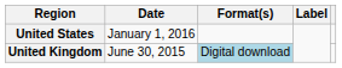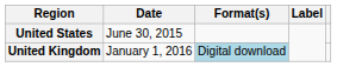 <table class="wikitable plainrowheaders">
 <tr>
 <th scope="col">Region</th>
 <th scope="col">Date</th>
 <th scope="col">Format(s)</th>
 <th scope="col">Label</th>
 <th scope="col"></th>
 </tr>
 <tr>
 <th scope="row">United States</th>
-<td>January 1, 2016</td>
+<td>June 30, 2015</td>
 <td></td>
 <td rowspan="2"></td>
 <td></td>
 </tr>
 <tr>
 <th scope="row">United Kingdom</th>
-<td>June 30, 2015</td>
+<td>January 1, 2016</td>
 <td style="background: lightblue;">Digital download</td>
 <td></td>
 </tr>
 </table>
